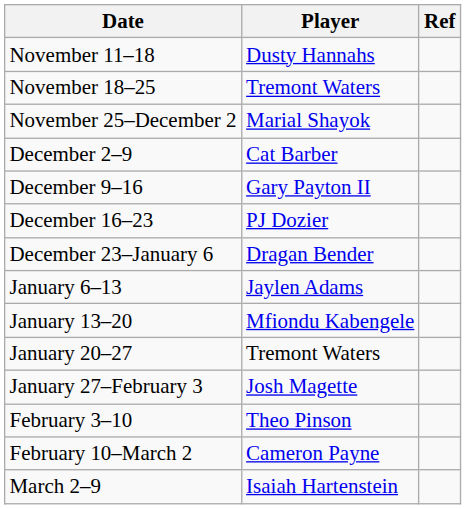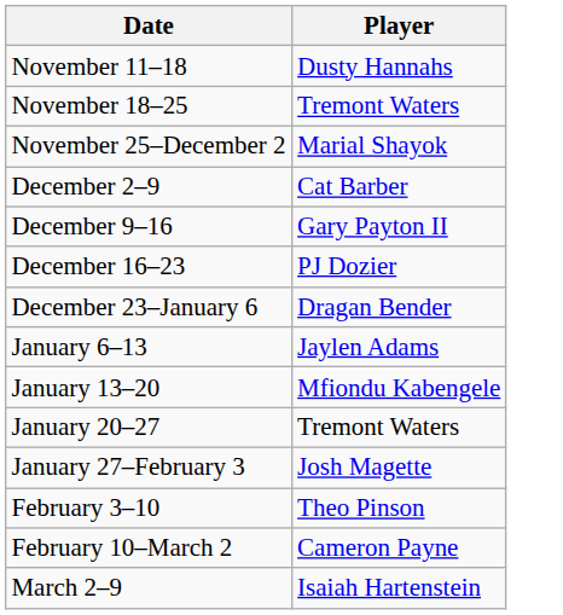 <table class="wikitable">
 <tr>
 <th>Date</th>
 <th>Player</th>
-<th>Ref</th>
 </tr>
 <tr>
 <td>November 11–18</td>
 <td><a href='#'>Dusty Hannahs</a></td>
-<td></td>
 </tr>
 <tr>
 <td>November 18–25</td>
 <td><a href='#'>Tremont Waters</a></td>
-<td></td>
 </tr>
 <tr>
 <td>November 25–December 2</td>
 <td><a href='#'>Marial Shayok</a></td>
-<td></td>
 </tr>
 <tr>
 <td>December 2–9</td>
 <td><a href='#'>Cat Barber</a></td>
-<td></td>
 </tr>
 <tr>
 <td>December 9–16</td>
 <td><a href='#'>Gary Payton II</a></td>
-<td></td>
 </tr>
 <tr>
 <td>December 16–23</td>
 <td><a href='#'>PJ Dozier</a></td>
-<td></td>
 </tr>
 <tr>
 <td>December 23–January 6</td>
 <td><a href='#'>Dragan Bender</a></td>
-<td></td>
 </tr>
 <tr>
 <td>January 6–13</td>
 <td><a href='#'>Jaylen Adams</a></td>
-<td></td>
 </tr>
 <tr>
 <td>January 13–20</td>
 <td><a href='#'>Mfiondu Kabengele</a></td>
-<td></td>
 </tr>
 <tr>
 <td>January 20–27</td>
 <td>Tremont Waters</td>
-<td></td>
 </tr>
 <tr>
 <td>January 27–February 3</td>
 <td><a href='#'>Josh Magette</a></td>
-<td></td>
 </tr>
 <tr>
 <td>February 3–10</td>
 <td><a href='#'>Theo Pinson</a></td>
-<td></td>
 </tr>
 <tr>
 <td>February 10–March 2</td>
 <td><a href='#'>Cameron Payne</a></td>
-<td></td>
 </tr>
 <tr>
 <td>March 2–9</td>
 <td><a href='#'>Isaiah Hartenstein</a></td>
-<td></td>
 </tr>
 </table>
